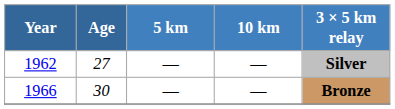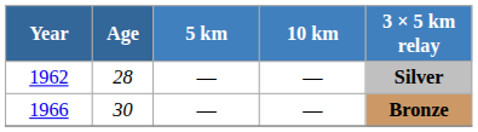 <table class="wikitable" style="font-size:95%; text-align:center; border:grey solid 1px; border-collapse:collapse; background:#ffffff;">
 <tr>
 <th style="background-color:#369; color:white; width:60px;"> Year </th>
 <th style="background-color:#369; color:white; width:40px;"> Age </th>
 <th style="background-color:#4180be; color:white; width:75px;"> 5 km </th>
 <th style="background-color:#4180be; color:white; width:75px;"> 10 km </th>
 <th style="background-color:#4180be; color:white; width:75px;"> 3 × 5 km <br> relay </th>
 </tr>
 <tr>
 <td><a href='#'>1962</a></td>
-<td><em>27</em></td>
+<td><em>28</em></td>
 <td>—</td>
 <td>—</td>
 <td style="background:silver;"><strong>Silver</strong></td>
 </tr>
 <tr>
 <td><a href='#'>1966</a></td>
 <td><em>30</em></td>
 <td>—</td>
 <td>—</td>
 <td bgcolor="cc9966"><strong>Bronze</strong></td>
 </tr>
 <tr>
 </tr>
 </table>
